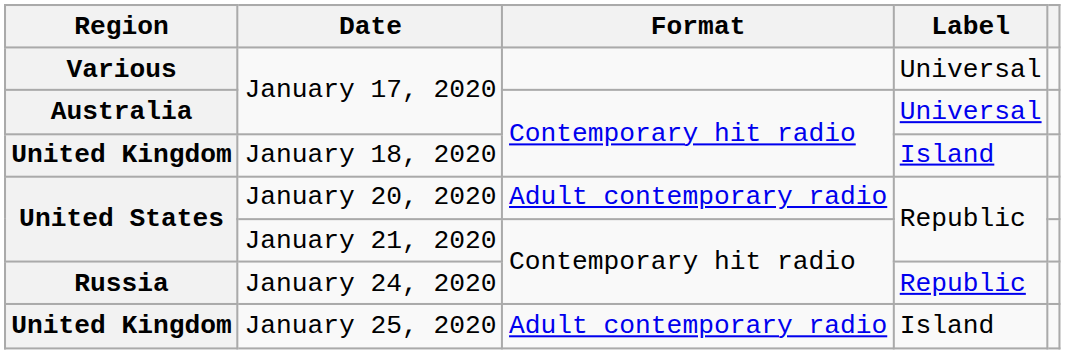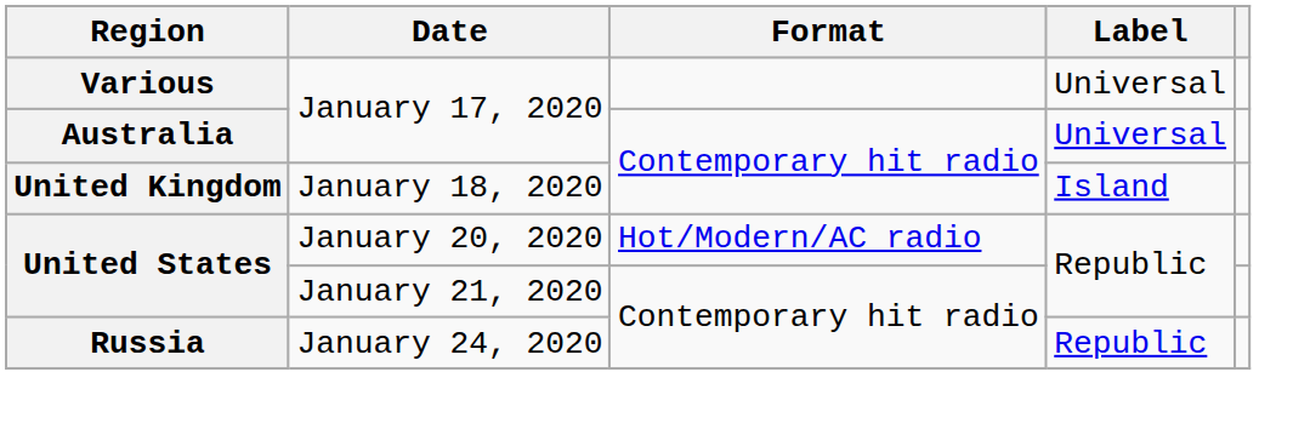 <table class="wikitable plainrowheaders">
 <tr>
 <th scope="col">Region</th>
 <th scope="col">Date</th>
 <th scope="col">Format</th>
 <th scope="col">Label</th>
 <th scope="col"></th>
 </tr>
 <tr>
 <th scope="row">Various</th>
 <td rowspan="2">January 17, 2020</td>
 <td></td>
 <td>Universal</td>
 <td></td>
 </tr>
 <tr>
 <th scope="row">Australia</th>
 <td rowspan="2"><a href='#'>Contemporary hit radio</a></td>
 <td><a href='#'>Universal</a></td>
 <td></td>
 </tr>
 <tr>
 <th scope="row">United Kingdom</th>
 <td>January 18, 2020</td>
 <td><a href='#'>Island</a></td>
 <td></td>
 </tr>
 <tr>
 <th scope="row" rowspan="2">United States</th>
 <td>January 20, 2020</td>
-<td><a href='#'>Adult contemporary radio</a></td>
+<td><a href='#'>Hot/Modern/AC radio</a></td>
 <td rowspan="2">Republic</td>
 <td></td>
 </tr>
 <tr>
 <td>January 21, 2020</td>
 <td rowspan="2">Contemporary hit radio</td>
 <td></td>
 </tr>
 <tr>
 <th scope="row">Russia</th>
 <td>January 24, 2020</td>
 <td><a href='#'>Republic</a></td>
 <td></td>
 </tr>
-<tr>
-<th scope="row">United Kingdom</th>
-<td>January 25, 2020</td>
-<td><a href='#'>Adult contemporary radio</a></td>
-<td>Island</td>
-<td></td>
-</tr>
 </table>
